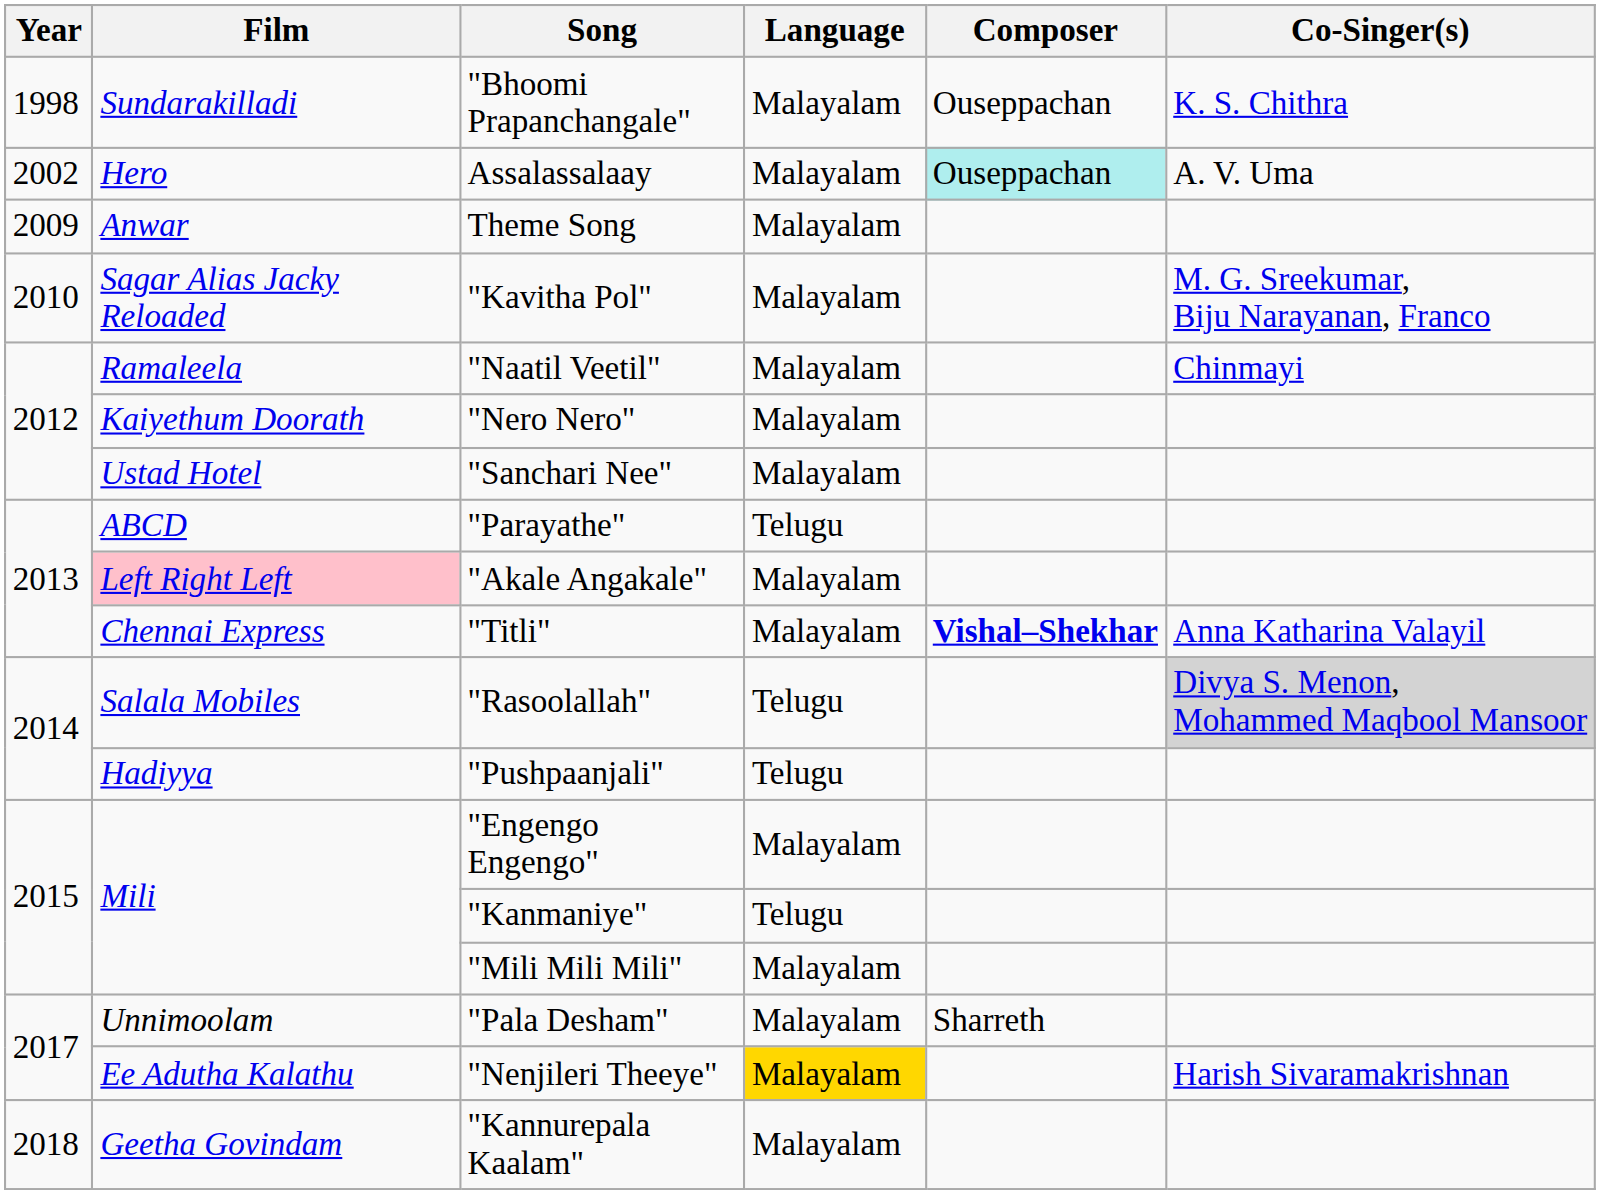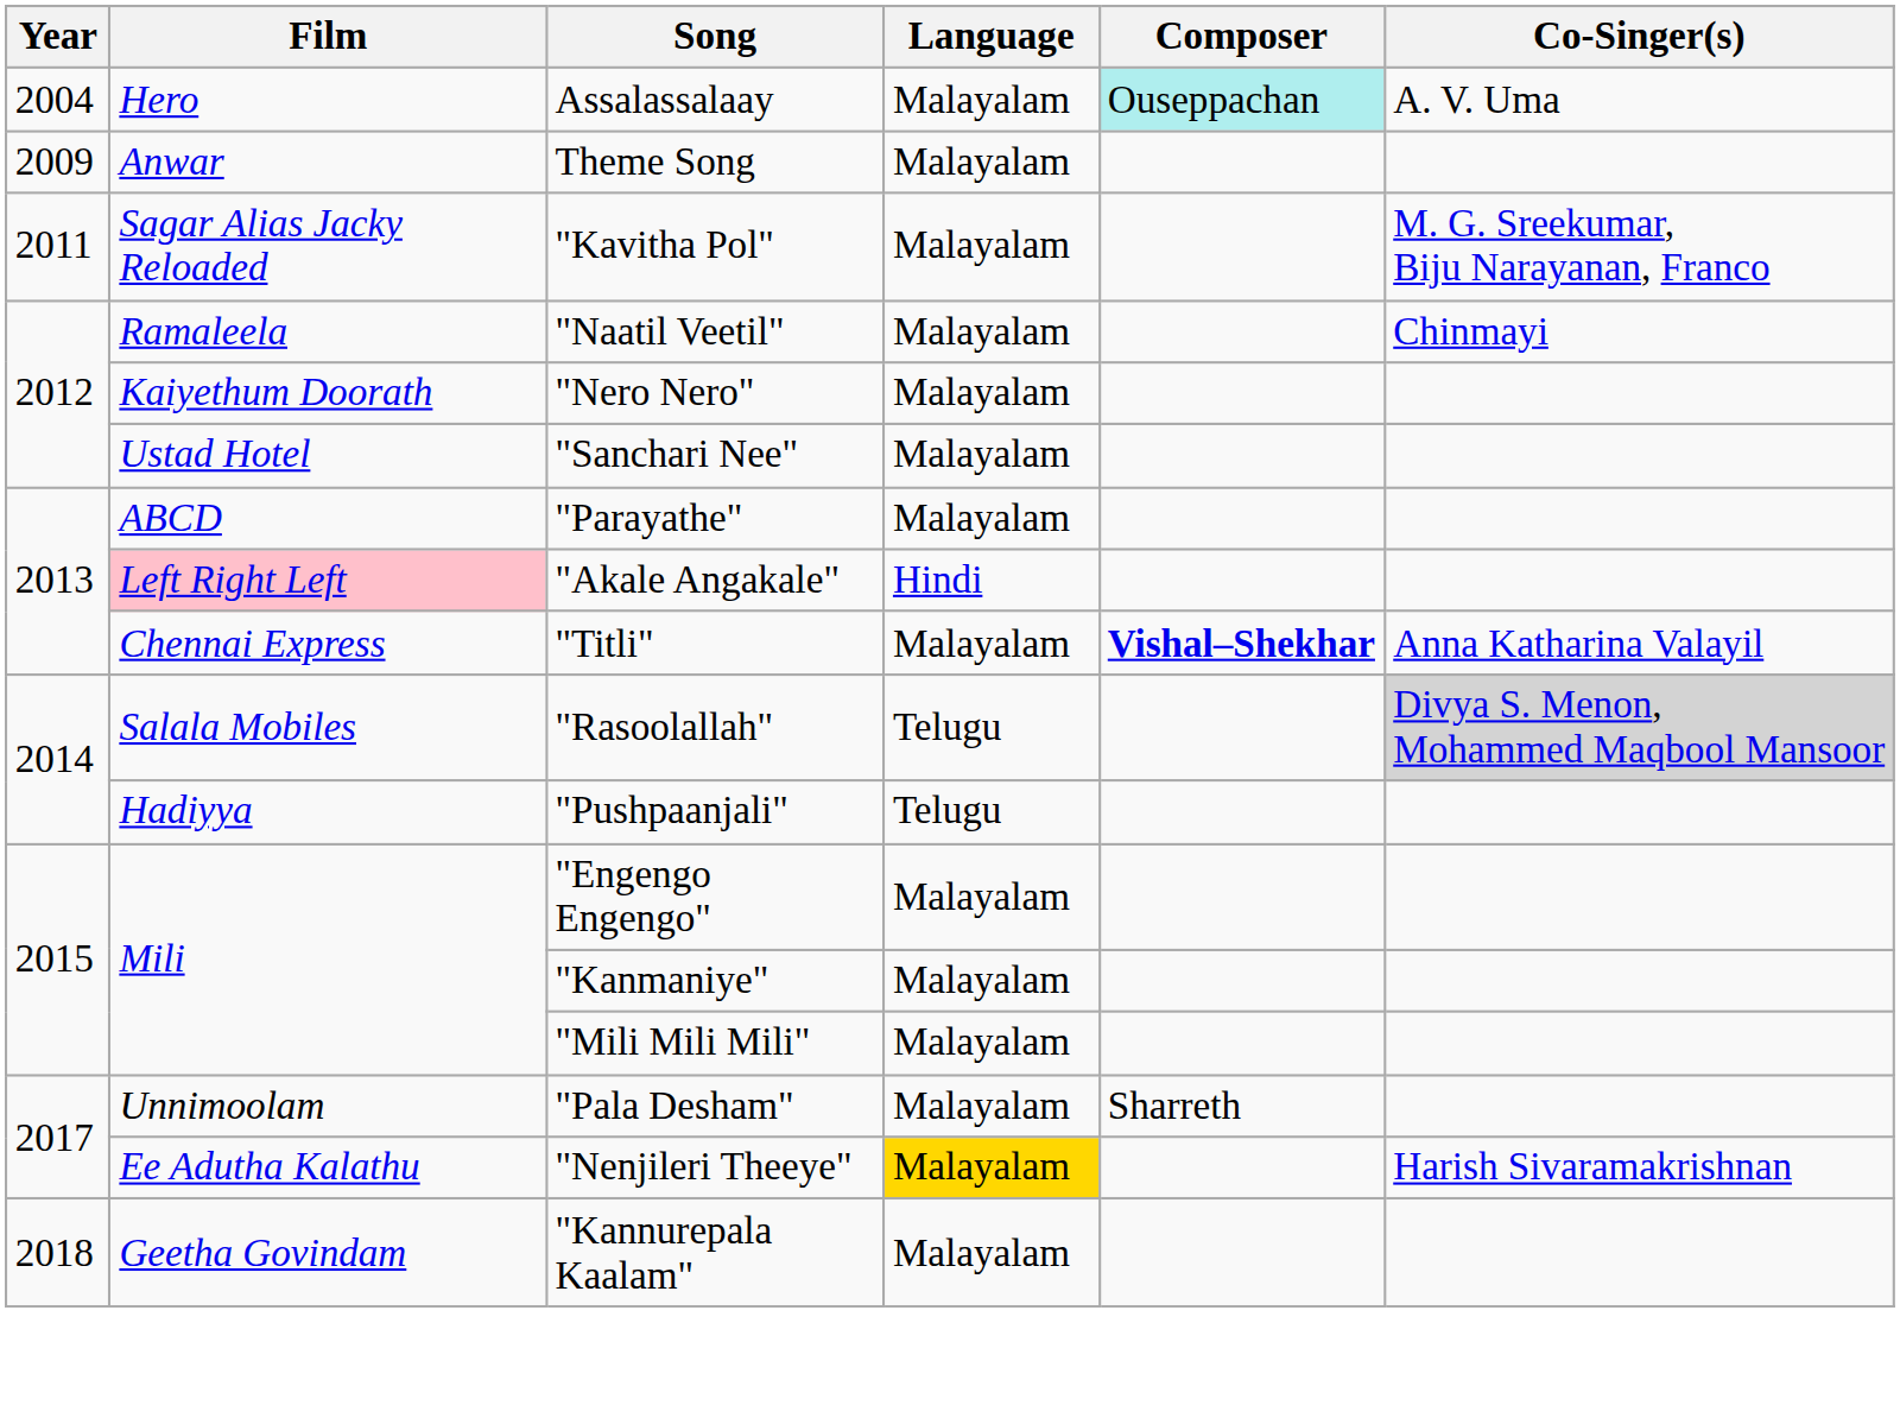 <table class="wikitable sortable">
 <tr>
 <th width="35">Year</th>
 <th width="170">Film</th>
 <th width="130">Song</th>
 <th width="80">Language</th>
 <th>Composer</th>
 <th>Co-Singer(s)</th>
 </tr>
 <tr>
-<td>1998</td>
-<td><em><a href='#'>Sundarakilladi</a></em></td>
-<td>"Bhoomi Prapanchangale"</td>
-<td>Malayalam</td>
-<td>Ouseppachan</td>
-<td><a href='#'>K. S. Chithra</a></td>
-</tr>
-<tr>
-<td>2002</td>
+<td>2004</td>
 <td><a href='#'><em>Hero</em></a></td>
 <td>Assalassalaay</td>
 <td>Malayalam</td>
 <td style="background: paleturquoise;">Ouseppachan</td>
 <td>A. V. Uma</td>
 </tr>
 <tr>
 <td>2009</td>
 <td><em><a href='#'>Anwar</a></em></td>
 <td>Theme Song</td>
 <td>Malayalam</td>
 <td></td>
 </tr>
 <tr>
-<td>2010</td>
+<td>2011</td>
 <td><em><a href='#'>Sagar Alias Jacky Reloaded</a></em></td>
 <td>"Kavitha Pol"</td>
 <td>Malayalam</td>
 <td></td>
 <td><a href='#'>M. G. Sreekumar</a>,<br><a href='#'>Biju Narayanan</a>, <a href='#'>Franco</a></td>
 </tr>
 <tr>
 <td rowspan="3">2012</td>
 <td><em><a href='#'>Ramaleela</a></em></td>
 <td>"Naatil Veetil"</td>
 <td>Malayalam</td>
 <td></td>
 <td><a href='#'>Chinmayi</a></td>
 </tr>
 <tr>
 <td><em><a href='#'>Kaiyethum Doorath</a></em></td>
 <td>"Nero Nero"</td>
 <td>Malayalam</td>
 <td></td>
 <td></td>
 </tr>
 <tr>
 <td><a href='#'><em>Ustad Hotel</em></a></td>
 <td>"Sanchari Nee"</td>
 <td>Malayalam</td>
 <td></td>
 <td></td>
 </tr>
 <tr>
 <td rowspan="3">2013</td>
 <td><em><a href='#'>ABCD</a></em></td>
 <td>"Parayathe"</td>
-<td>Telugu</td>
+<td>Malayalam</td>
 <td></td>
 <td></td>
 </tr>
 <tr>
 <td style="background: pink;"><em><a href='#'>Left Right Left</a></em></td>
 <td>"Akale Angakale"</td>
-<td>Malayalam</td>
+<td><a href='#'>Hindi</a></td>
 <td></td>
 </tr>
 <tr>
 <td><em><a href='#'>Chennai Express</a></em></td>
 <td>"Titli"</td>
 <td>Malayalam</td>
 <td><strong><a href='#'>Vishal–Shekhar</a></strong></td>
 <td><a href='#'>Anna Katharina Valayil</a></td>
 </tr>
 <tr>
 <td rowspan="2">2014</td>
 <td><em><a href='#'>Salala Mobiles</a></em></td>
 <td>"Rasoolallah"</td>
 <td>Telugu</td>
 <td></td>
 <td style="background: lightgrey;"><a href='#'>Divya S. Menon</a>,<br><a href='#'>Mohammed Maqbool Mansoor</a></td>
 </tr>
 <tr>
 <td><em><a href='#'>Hadiyya</a></em></td>
 <td>"Pushpaanjali"</td>
 <td>Telugu</td>
 <td></td>
 <td></td>
 </tr>
 <tr>
 <td rowspan="3">2015</td>
 <td rowspan="3"><em><a href='#'>Mili</a></em></td>
 <td>"Engengo Engengo"</td>
 <td>Malayalam</td>
 <td></td>
 <td></td>
 </tr>
 <tr>
 <td>"Kanmaniye"</td>
-<td>Telugu</td>
+<td>Malayalam</td>
 <td></td>
 <td></td>
 </tr>
 <tr>
 <td>"Mili Mili Mili"</td>
 <td>Malayalam</td>
 <td></td>
 <td></td>
 </tr>
 <tr>
 <td rowspan="2">2017</td>
 <td><em>Unnimoolam</em></td>
 <td>"Pala Desham"</td>
 <td>Malayalam</td>
 <td>Sharreth</td>
 <td></td>
 </tr>
 <tr>
 <td><em><a href='#'>Ee Adutha Kalathu</a></em></td>
 <td>"Nenjileri Theeye"</td>
 <td style="background: gold;">Malayalam</td>
 <td></td>
 <td><a href='#'>Harish Sivaramakrishnan</a></td>
 </tr>
 <tr>
 <td>2018</td>
 <td><em><a href='#'>Geetha Govindam</a></em></td>
 <td>"Kannurepala Kaalam"</td>
 <td>Malayalam</td>
 <td></td>
 <td></td>
 </tr>
 </table>
